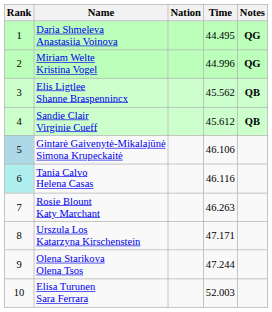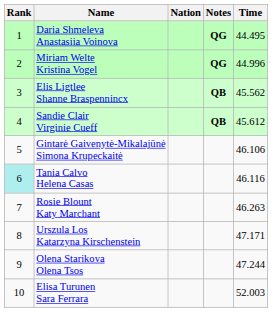 <table class="wikitable sortable" style="text-align:center">
 <tr>
 <th>Rank</th>
 <th>Name</th>
 <th>Nation</th>
+<th>Notes</th>
 <th>Time</th>
-<th>Notes</th>
 </tr>
 <tr bgcolor=bbffbb>
 <td>1</td>
 <td align=left><a href='#'>Daria Shmeleva</a><br><a href='#'>Anastasiia Voinova</a></td>
 <td align=left></td>
+<td><strong>QG</strong></td>
 <td>44.495</td>
-<td><strong>QG</strong></td>
 </tr>
 <tr bgcolor=bbffbb>
 <td>2</td>
 <td align=left><a href='#'>Miriam Welte</a><br><a href='#'>Kristina Vogel</a></td>
 <td align=left></td>
+<td><strong>QG</strong></td>
 <td>44.996</td>
-<td><strong>QG</strong></td>
 </tr>
 <tr bgcolor=ccffcc>
 <td>3</td>
 <td align=left><a href='#'>Elis Ligtlee</a><br><a href='#'>Shanne Braspennincx</a></td>
 <td align=left></td>
+<td><strong>QB</strong></td>
 <td>45.562</td>
-<td><strong>QB</strong></td>
 </tr>
 <tr bgcolor=ccffcc>
 <td>4</td>
 <td align=left><a href='#'>Sandie Clair</a><br><a href='#'>Virginie Cueff</a></td>
 <td align=left></td>
+<td><strong>QB</strong></td>
 <td>45.612</td>
-<td><strong>QB</strong></td>
 </tr>
 <tr>
-<td style="background: lightblue;">5</td>
+<td>5</td>
 <td align=left><a href='#'>Gintarė Gaivenytė-Mikalajūnė</a><br><a href='#'>Simona Krupeckaitė</a></td>
 <td align=left></td>
+<td></td>
 <td>46.106</td>
-<td></td>
 </tr>
 <tr>
 <td style="background: paleturquoise;">6</td>
 <td align=left><a href='#'>Tania Calvo</a><br><a href='#'>Helena Casas</a></td>
 <td align=left></td>
+<td></td>
 <td>46.116</td>
-<td></td>
 </tr>
 <tr>
 <td>7</td>
 <td align=left><a href='#'>Rosie Blount</a><br><a href='#'>Katy Marchant</a></td>
 <td align=left></td>
+<td></td>
 <td>46.263</td>
-<td></td>
 </tr>
 <tr>
 <td>8</td>
 <td align=left><a href='#'>Urszula Los</a><br><a href='#'>Katarzyna Kirschenstein</a></td>
 <td align=left></td>
+<td></td>
 <td>47.171</td>
-<td></td>
 </tr>
 <tr>
 <td>9</td>
 <td align=left><a href='#'>Olena Starikova</a><br><a href='#'>Olena Tsos</a></td>
 <td align=left></td>
+<td></td>
 <td>47.244</td>
-<td></td>
 </tr>
 <tr>
 <td>10</td>
 <td align=left><a href='#'>Elisa Turunen</a><br><a href='#'>Sara Ferrara</a></td>
 <td align=left></td>
+<td></td>
 <td>52.003</td>
-<td></td>
 </tr>
 </table>
